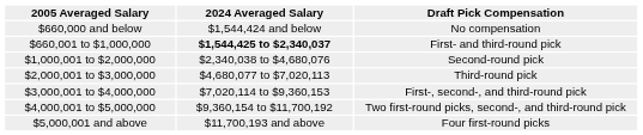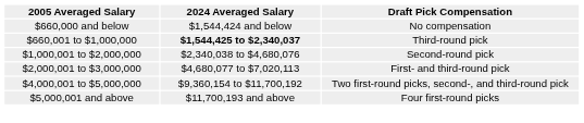 <table width=100%>
 <tr>
 <th colspan=3></th>
 </tr>
 <tr bgcolor="#eeeeee">
 <th width=27%>2005 Averaged Salary</th>
 <th width=28%>2024 Averaged Salary</th>
 <th width=45%>Draft Pick Compensation</th>
 </tr>
 <tr bgcolor="#eeeeee">
 <td align=center>$660,000 and below</td>
 <td align=center>$1,544,424 and below</td>
 <td align=center>No compensation</td>
 </tr>
 <tr bgcolor="#eeeeee">
 <td align=center>$660,001 to $1,000,000</td>
 <td align=center><strong>$1,544,425 to $2,340,037</strong></td>
-<td align=center>First- and third-round pick</td>
+<td align=center>Third-round pick</td>
 </tr>
 <tr bgcolor="#eeeeee">
 <td align=center>$1,000,001 to $2,000,000</td>
 <td align=center>$2,340,038 to $4,680,076</td>
 <td align=center>Second-round pick</td>
 </tr>
 <tr bgcolor="#eeeeee">
 <td align=center>$2,000,001 to $3,000,000</td>
 <td align=center>$4,680,077 to $7,020,113</td>
-<td align=center>Third-round pick</td>
-</tr>
-<tr bgcolor="#eeeeee">
-<td align=center>$3,000,001 to $4,000,000</td>
-<td align=center>$7,020,114 to $9,360,153</td>
-<td align=center>First-, second-, and third-round pick</td>
+<td align=center>First- and third-round pick</td>
 </tr>
 <tr bgcolor="#eeeeee">
 <td align=center>$4,000,001 to $5,000,000</td>
 <td align=center>$9,360,154 to $11,700,192</td>
 <td align=center>Two first-round picks, second-, and third-round pick</td>
 </tr>
 <tr bgcolor="#eeeeee">
 <td align=center>$5,000,001 and above</td>
 <td align=center>$11,700,193 and above</td>
 <td align=center>Four first-round picks</td>
 </tr>
 </table>
